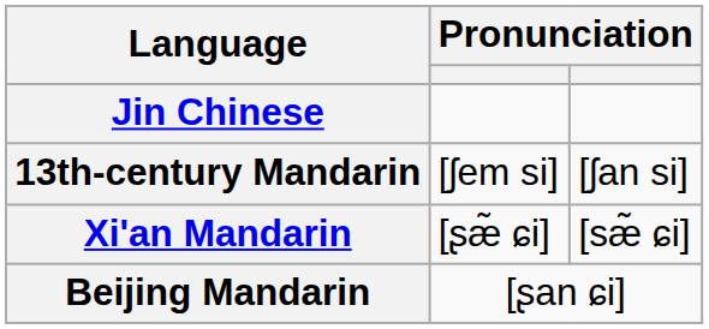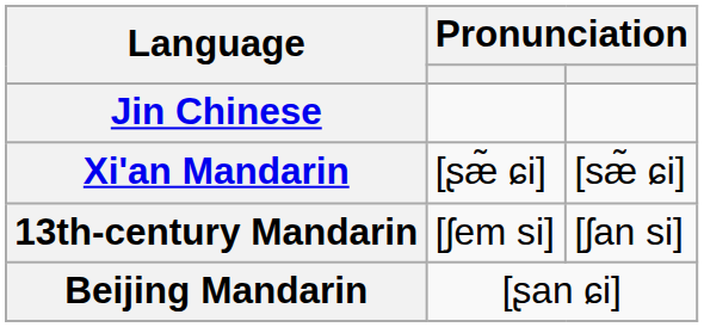 <table class="wikitable floatright plainrowheaders">
 <tr>
 <th rowspan="2" scope="col">Language</th>
 <th scope="colgroup" colspan="2">Pronunciation</th>
 </tr>
 <tr>
 <th scope="col"></th>
 <th scope="col"></th>
 </tr>
 <tr>
 <th scope="row"><a href='#'>Jin Chinese</a></th>
 <td></td>
 <td></td>
 </tr>
 <tr>
+<th scope="row"><a href='#'>Xi'an Mandarin</a></th>
+<td>[ʂæ̃ ɕi]</td>
+<td>[sæ̃ ɕi]</td>
+</tr>
+<tr>
 <th scope="row">13th-century Mandarin</th>
 <td>[ʃem si]</td>
 <td>[ʃan si]</td>
-</tr>
-<tr>
-<th scope="row"><a href='#'>Xi'an Mandarin</a></th>
-<td>[ʂæ̃ ɕi]</td>
-<td>[sæ̃ ɕi]</td>
 </tr>
 <tr>
 <th scope="row">Beijing Mandarin</th>
 <td colspan="2" style="text-align:center">[ʂan ɕi]</td>
 </tr>
 </table>
